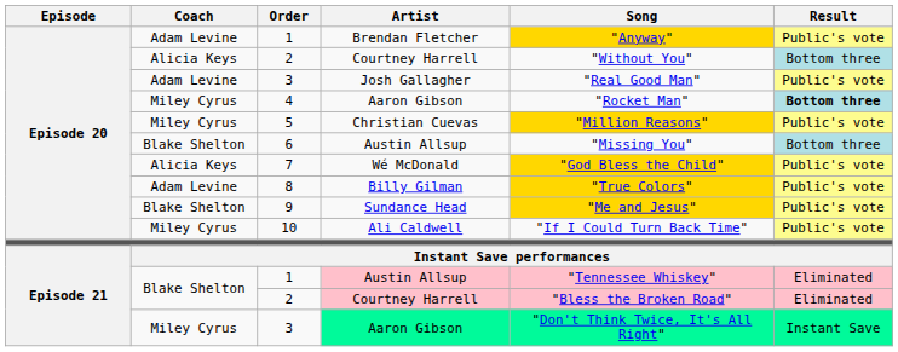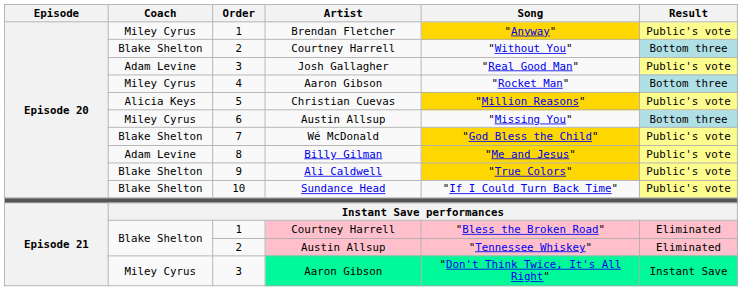 <table class="wikitable" style="text-align:center; width:100%;">
 <tr>
 <th style="width:10%;">Episode</th>
 <th style="width:10%;">Coach</th>
 <th style="width:05%;">Order</th>
 <th style="width:15%;">Artist</th>
 <th style="width:21%;">Song</th>
 <th style="width:9%;">Result</th>
 </tr>
 <tr>
 <th rowspan="10" scope="row">Episode 20<br><small></small></th>
-<td>Adam Levine</td>
+<td>Miley Cyrus</td>
 <td>1</td>
 <td>Brendan Fletcher</td>
 <td style="background:gold;">"<a href='#'>Anyway</a>"</td>
 <td style="background:#fdfc8f;">Public's vote</td>
 </tr>
 <tr>
-<td>Alicia Keys</td>
+<td>Blake Shelton</td>
 <td>2</td>
 <td>Courtney Harrell</td>
 <td>"<a href='#'>Without You</a>"</td>
 <td style="background:#B0E0E6;">Bottom three</td>
 </tr>
 <tr>
 <td>Adam Levine</td>
 <td>3</td>
 <td>Josh Gallagher</td>
 <td>"<a href='#'>Real Good Man</a>"</td>
 <td style="background:#fdfc8f;">Public's vote</td>
 </tr>
 <tr>
 <td>Miley Cyrus</td>
 <td>4</td>
 <td>Aaron Gibson</td>
 <td>"<a href='#'>Rocket Man</a>"</td>
-<td style="background:#B0E0E6;"><strong>Bottom three</strong></td>
+<td style="background:#B0E0E6;">Bottom three</td>
 </tr>
 <tr>
-<td>Miley Cyrus</td>
+<td>Alicia Keys</td>
 <td>5</td>
 <td>Christian Cuevas</td>
 <td style="background:gold;">"<a href='#'>Million Reasons</a>"</td>
 <td style="background:#fdfc8f;">Public's vote</td>
 </tr>
 <tr>
-<td>Blake Shelton</td>
+<td>Miley Cyrus</td>
 <td>6</td>
 <td>Austin Allsup</td>
 <td>"<a href='#'>Missing You</a>"</td>
 <td style="background:#B0E0E6;">Bottom three</td>
 </tr>
 <tr>
-<td>Alicia Keys</td>
+<td>Blake Shelton</td>
 <td>7</td>
 <td>Wé McDonald</td>
 <td style="background:gold;">"<a href='#'>God Bless the Child</a>"</td>
 <td style="background:#fdfc8f;">Public's vote</td>
 </tr>
 <tr>
 <td>Adam Levine</td>
 <td>8</td>
 <td><a href='#'>Billy Gilman</a></td>
+<td style="background:gold;">"<a href='#'>Me and Jesus</a>"</td>
+<td style="background:#fdfc8f;">Public's vote</td>
+</tr>
+<tr>
+<td>Blake Shelton</td>
+<td>9</td>
+<td><a href='#'>Ali Caldwell</a></td>
 <td style="background:gold;">"<a href='#'>True Colors</a>"</td>
 <td style="background:#fdfc8f;">Public's vote</td>
 </tr>
 <tr>
 <td>Blake Shelton</td>
-<td>9</td>
+<td>10</td>
 <td><a href='#'>Sundance Head</a></td>
-<td style="background:gold;">"<a href='#'>Me and Jesus</a>"</td>
-<td style="background:#fdfc8f;">Public's vote</td>
-</tr>
-<tr>
-<td>Miley Cyrus</td>
-<td>10</td>
-<td><a href='#'>Ali Caldwell</a></td>
 <td>"<a href='#'>If I Could Turn Back Time</a>"</td>
 <td style="background:#fdfc8f;">Public's vote</td>
 </tr>
 <tr>
 <td colspan="6" style="background:#555;"></td>
 </tr>
 <tr>
 <th rowspan="5" scope="row">Episode 21<br><small></small></th>
 </tr>
 <tr>
 <th colspan="5">Instant Save performances</th>
 </tr>
 <tr>
 <td rowspan=2>Blake Shelton</td>
 <td>1</td>
-<td style="background:Pink;">Austin Allsup</td>
-<td style="background:Pink;">"<a href='#'>Tennessee Whiskey</a>"</td>
+<td style="background:Pink;">Courtney Harrell</td>
+<td style="background:Pink;">"<a href='#'>Bless the Broken Road</a>"</td>
 <td style="background:Pink;">Eliminated</td>
 </tr>
 <tr>
 <td>2</td>
-<td style="background:Pink;">Courtney Harrell</td>
-<td style="background:Pink;">"<a href='#'>Bless the Broken Road</a>"</td>
+<td style="background:Pink;">Austin Allsup</td>
+<td style="background:Pink;">"<a href='#'>Tennessee Whiskey</a>"</td>
 <td style="background:Pink;">Eliminated</td>
 </tr>
 <tr>
 <td>Miley Cyrus</td>
 <td>3</td>
 <td style="background:#00FA9A;">Aaron Gibson</td>
 <td style="background:#00FA9A;">"<a href='#'>Don't Think Twice, It's All Right</a>"</td>
 <td style="background:#00FA9A;">Instant Save</td>
 </tr>
 </table>
